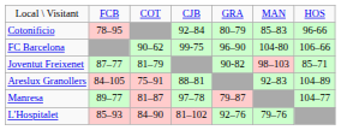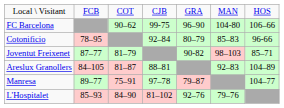 <table class="wikitable" style="text-align:center; font-size:80%">
 <tr>
 <td>Local \ Visitant</td>
 <td width=45><a href='#'>FCB</a></td>
 <td width=45><a href='#'>COT</a></td>
 <td width=45><a href='#'>CJB</a></td>
 <td width=45><a href='#'>GRA</a></td>
 <td width=45><a href='#'>MAN</a></td>
 <td width=45><a href='#'>HOS</a></td>
 </tr>
 <tr>
+<td align=left><a href='#'>FC Barcelona</a></td>
+<td style="background:#aaa;"></td>
+<td style="background:#CFC">90–62</td>
+<td style="background:#CFC">99-75</td>
+<td style="background:#CFC">96–90</td>
+<td style="background:#CFC">104-80</td>
+<td style="background:#CFC">106–66</td>
+</tr>
+<tr>
 <td align=left><a href='#'>Cotonificio</a></td>
 <td style="background:#FCC">78–95</td>
 <td style="background:#aaa;"></td>
 <td style="background:#CFC">92–84</td>
 <td style="background:#CFC">80–79</td>
 <td style="background:#CFC">85–83</td>
 <td style="background:#CFC">96-66</td>
-</tr>
-<tr>
-<td align=left><a href='#'>FC Barcelona</a></td>
-<td style="background:#aaa;"></td>
-<td style="background:#CFC">90–62</td>
-<td style="background:#CFC">99-75</td>
-<td style="background:#CFC">96–90</td>
-<td style="background:#CFC">104-80</td>
-<td style="background:#CFC">106–66</td>
 </tr>
 <tr>
 <td align=left><a href='#'>Joventut Freixenet</a></td>
 <td style="background:#CFC">87–77</td>
 <td style="background:#CFC">81–79</td>
 <td style="background:#aaa;"></td>
 <td style="background:#CFC">90-82</td>
 <td style="background:#FCC">98–103</td>
 <td style="background:#CFC">85–71</td>
 </tr>
 <tr>
 <td align=left><a href='#'>Areslux Granollers</a></td>
 <td style="background:#FCC">84–105</td>
-<td style="background:#FCC">75–91</td>
+<td style="background:#FCC">81–87</td>
 <td style="background:#CFC">88–81</td>
 <td style="background:#aaa;"></td>
 <td style="background:#CFC">92–83</td>
 <td style="background:#CFC">104–89</td>
 </tr>
 <tr>
 <td align=left><a href='#'>Manresa</a></td>
 <td style="background:#CFC">89–77</td>
-<td style="background:#FCC">81–87</td>
+<td style="background:#FCC">75–91</td>
 <td style="background:#CFC">97–78</td>
 <td style="background:#FCC">79–87</td>
 <td style="background:#aaa;"></td>
 <td style="background:#CFC">104–77</td>
 </tr>
 <tr>
 <td align=left><a href='#'>L'Hospitalet</a></td>
 <td style="background:#FCC">85–93</td>
 <td style="background:#FCC">84–90</td>
 <td style="background:#FCC">81–102</td>
 <td style="background:#CFC">92–76</td>
 <td style="background:#CFC">79–76</td>
 <td style="background:#aaa;"></td>
 </tr>
 </table>
